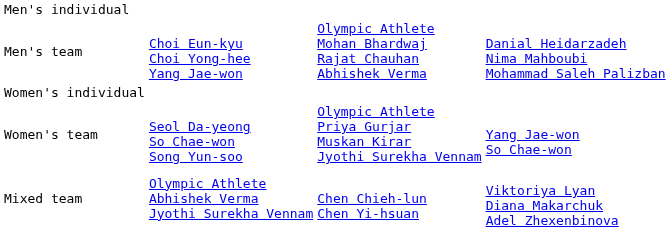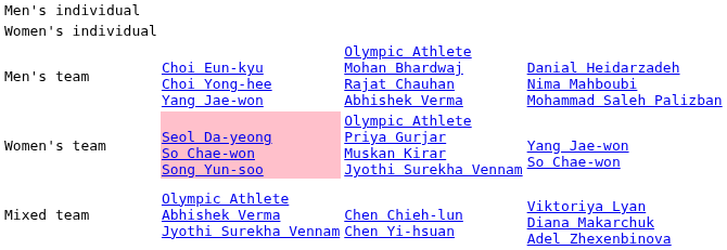 <table>
 <tr>
 <td>Men's individual</td>
+<td></td>
+<td></td>
+<td></td>
+</tr>
+<tr>
+<td>Women's individual</td>
 <td></td>
 <td></td>
 <td></td>
 </tr>
 <tr>
 <td>Men's team</td>
 <td><br><a href='#'>Choi Eun-kyu</a><br><a href='#'>Choi Yong-hee</a><br><a href='#'>Yang Jae-won</a></td>
 <td> <a href='#'>Olympic Athlete</a><br><a href='#'>Mohan Bhardwaj</a><br><a href='#'>Rajat Chauhan</a><br><a href='#'>Abhishek Verma</a></td>
 <td><br><a href='#'>Danial Heidarzadeh</a><br><a href='#'>Nima Mahboubi</a><br><a href='#'>Mohammad Saleh Palizban</a></td>
 </tr>
 <tr>
-<td>Women's individual</td>
-<td></td>
-<td></td>
-<td></td>
-</tr>
-<tr>
 <td>Women's team</td>
-<td><br><a href='#'>Seol Da-yeong</a><br><a href='#'>So Chae-won</a><br><a href='#'>Song Yun-soo</a></td>
+<td style="background: pink;"><br><a href='#'>Seol Da-yeong</a><br><a href='#'>So Chae-won</a><br><a href='#'>Song Yun-soo</a></td>
 <td> <a href='#'>Olympic Athlete</a><br><a href='#'>Priya Gurjar</a><br><a href='#'>Muskan Kirar</a><br><a href='#'>Jyothi Surekha Vennam</a></td>
 <td><br><a href='#'>Yang Jae-won</a><br><a href='#'>So Chae-won</a></td>
 </tr>
 <tr>
 <td>Mixed team</td>
 <td> <a href='#'>Olympic Athlete</a><br><a href='#'>Abhishek Verma</a><br><a href='#'>Jyothi Surekha Vennam</a></td>
 <td><br><a href='#'>Chen Chieh-lun</a><br><a href='#'>Chen Yi-hsuan</a></td>
 <td><br><a href='#'>Viktoriya Lyan</a><br><a href='#'>Diana Makarchuk</a><br><a href='#'>Adel Zhexenbinova</a></td>
 </tr>
 </table>
